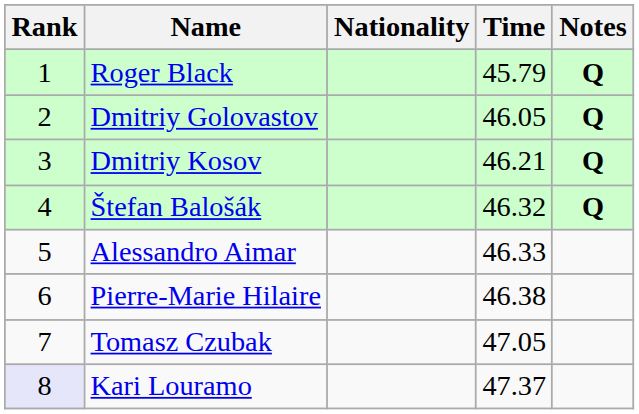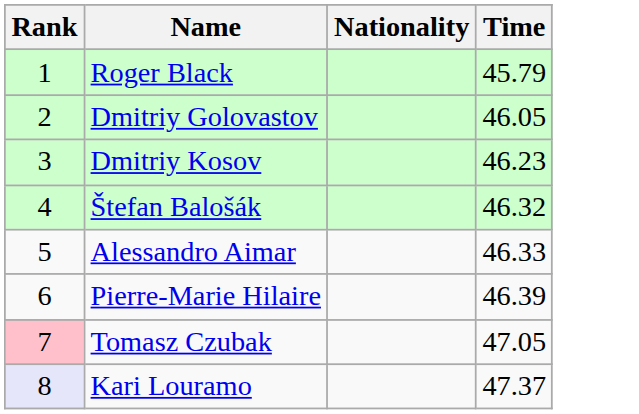 <table class="wikitable sortable" style="text-align:center">
 <tr>
 <th>Rank</th>
 <th>Name</th>
 <th>Nationality</th>
 <th>Time</th>
-<th>Notes</th>
 </tr>
 <tr bgcolor=ccffcc>
 <td>1</td>
 <td align=left><a href='#'>Roger Black</a></td>
 <td align=left></td>
 <td>45.79</td>
-<td><strong>Q</strong></td>
 </tr>
 <tr bgcolor=ccffcc>
 <td>2</td>
 <td align=left><a href='#'>Dmitriy Golovastov</a></td>
 <td align=left></td>
 <td>46.05</td>
-<td><strong>Q</strong></td>
 </tr>
 <tr bgcolor=ccffcc>
 <td>3</td>
 <td align=left><a href='#'>Dmitriy Kosov</a></td>
 <td align=left></td>
-<td>46.21</td>
-<td><strong>Q</strong></td>
+<td>46.23</td>
 </tr>
 <tr bgcolor=ccffcc>
 <td>4</td>
 <td align=left><a href='#'>Štefan Balošák</a></td>
 <td align=left></td>
 <td>46.32</td>
-<td><strong>Q</strong></td>
 </tr>
 <tr>
 <td>5</td>
 <td align=left><a href='#'>Alessandro Aimar</a></td>
 <td align=left></td>
 <td>46.33</td>
-<td></td>
 </tr>
 <tr>
 <td>6</td>
 <td align=left><a href='#'>Pierre-Marie Hilaire</a></td>
 <td align=left></td>
-<td>46.38</td>
-<td></td>
+<td>46.39</td>
 </tr>
 <tr>
-<td>7</td>
+<td style="background: pink;">7</td>
 <td align=left><a href='#'>Tomasz Czubak</a></td>
 <td align=left></td>
 <td>47.05</td>
-<td></td>
 </tr>
 <tr>
 <td style="background: lavender;">8</td>
 <td align=left><a href='#'>Kari Louramo</a></td>
 <td align=left></td>
 <td>47.37</td>
-<td></td>
 </tr>
 </table>
